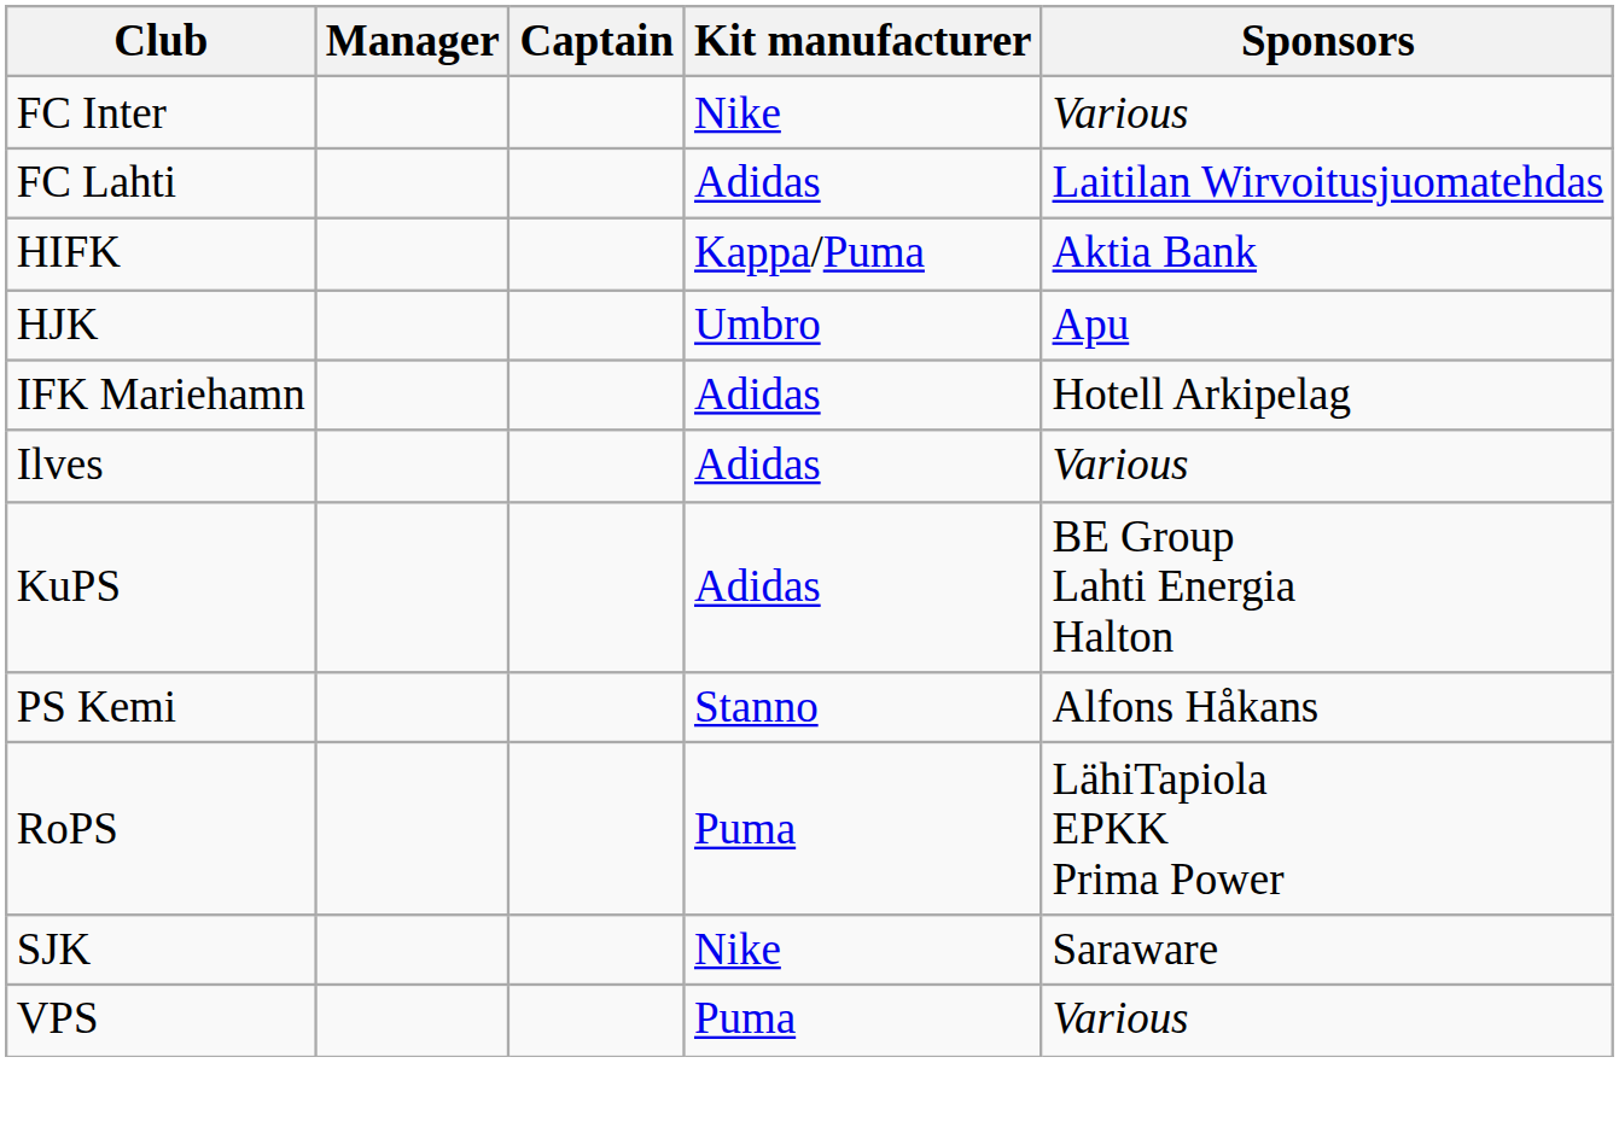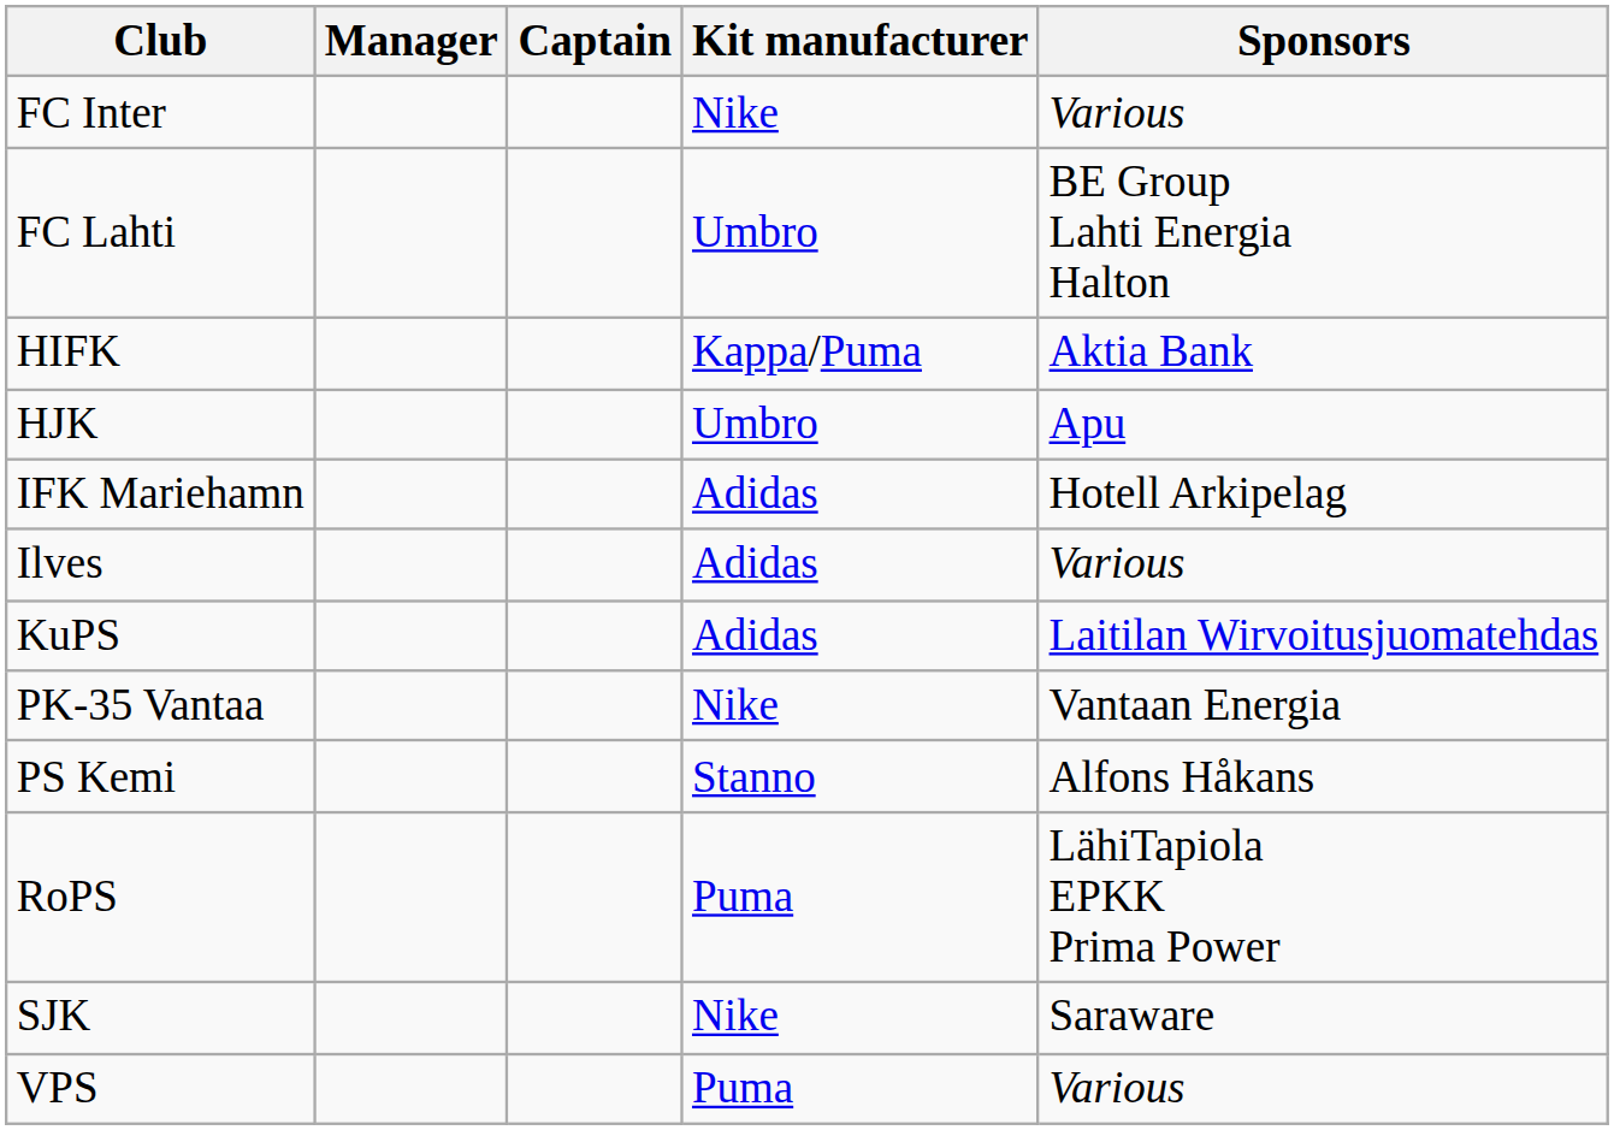 <table class="wikitable sortable">
 <tr>
 <th>Club</th>
 <th>Manager</th>
 <th>Captain</th>
 <th>Kit manufacturer</th>
 <th>Sponsors</th>
 </tr>
 <tr>
 <td>FC Inter</td>
 <td> </td>
 <td> </td>
 <td><a href='#'>Nike</a></td>
 <td><em>Various</em></td>
 </tr>
 <tr>
 <td>FC Lahti</td>
 <td> </td>
 <td> </td>
-<td><a href='#'>Adidas</a></td>
-<td><a href='#'>Laitilan Wirvoitusjuomatehdas</a></td>
+<td><a href='#'>Umbro</a></td>
+<td>BE Group <br> Lahti Energia <br> Halton</td>
 </tr>
 <tr>
 <td>HIFK</td>
 <td> </td>
 <td> </td>
 <td><a href='#'>Kappa</a>/<a href='#'>Puma</a> </td>
 <td><a href='#'>Aktia Bank</a></td>
 </tr>
 <tr>
 <td>HJK</td>
 <td> </td>
 <td> </td>
 <td><a href='#'>Umbro</a></td>
 <td><a href='#'>Apu</a></td>
 </tr>
 <tr>
 <td>IFK Mariehamn</td>
 <td> <br> </td>
 <td> </td>
 <td><a href='#'>Adidas</a></td>
 <td>Hotell Arkipelag</td>
 </tr>
 <tr>
 <td>Ilves</td>
 <td> </td>
 <td> </td>
 <td><a href='#'>Adidas</a></td>
 <td><em>Various</em></td>
 </tr>
 <tr>
 <td>KuPS</td>
 <td> </td>
 <td> </td>
 <td><a href='#'>Adidas</a></td>
-<td>BE Group <br> Lahti Energia <br> Halton</td>
+<td><a href='#'>Laitilan Wirvoitusjuomatehdas</a></td>
+</tr>
+<tr>
+<td>PK-35 Vantaa</td>
+<td> </td>
+<td> </td>
+<td><a href='#'>Nike</a></td>
+<td>Vantaan Energia</td>
 </tr>
 <tr --->
 <td Palloseura Kemi Kings>PS Kemi</td>
 <td> </td>
 <td> </td>
 <td><a href='#'>Stanno</a></td>
 <td>Alfons Håkans</td>
 </tr>
 <tr --->
 <td>RoPS</td>
 <td> </td>
 <td> </td>
 <td><a href='#'>Puma</a></td>
 <td>LähiTapiola <br> EPKK <br> Prima Power</td>
 </tr>
 <tr>
 <td>SJK</td>
 <td> </td>
 <td> </td>
 <td><a href='#'>Nike</a></td>
 <td>Saraware</td>
 </tr>
 <tr>
 <td>VPS</td>
 <td> </td>
 <td> </td>
 <td><a href='#'>Puma</a></td>
 <td><em>Various</em></td>
 </tr>
 </table>
